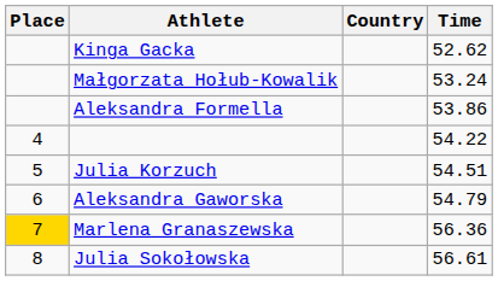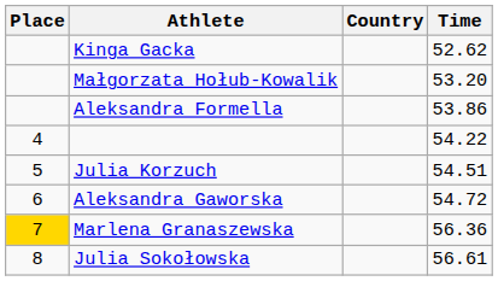 <table class="wikitable">
 <tr>
 <th>Place</th>
 <th>Athlete</th>
 <th>Country</th>
 <th>Time</th>
 </tr>
 <tr>
 <td align=center></td>
 <td><a href='#'>Kinga Gacka</a></td>
 <td></td>
 <td>52.62</td>
 </tr>
 <tr>
 <td align=center></td>
 <td><a href='#'>Małgorzata Hołub-Kowalik</a></td>
 <td></td>
-<td>53.24</td>
+<td>53.20</td>
 </tr>
 <tr>
 <td align=center></td>
 <td><a href='#'>Aleksandra Formella</a></td>
 <td></td>
 <td>53.86</td>
 </tr>
 <tr>
 <td align=center>4</td>
 <td></td>
 <td></td>
 <td>54.22</td>
 </tr>
 <tr>
 <td align=center>5</td>
 <td><a href='#'>Julia Korzuch</a></td>
 <td></td>
 <td>54.51</td>
 </tr>
 <tr>
 <td align=center>6</td>
 <td><a href='#'>Aleksandra Gaworska</a></td>
 <td></td>
-<td>54.79</td>
+<td>54.72</td>
 </tr>
 <tr>
 <td align=center style="background: gold;">7</td>
 <td><a href='#'>Marlena Granaszewska</a></td>
 <td></td>
 <td>56.36</td>
 </tr>
 <tr>
 <td align=center>8</td>
 <td><a href='#'>Julia Sokołowska</a></td>
 <td></td>
 <td>56.61</td>
 </tr>
 </table>
